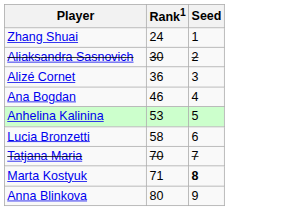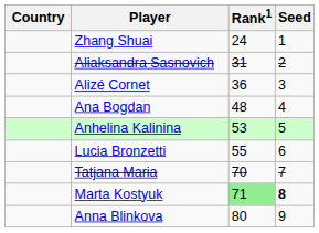 <table class="sortable wikitable">
 <tr>
+<th width="70">Country</th>
 <th width="175">Player</th>
 <th>Rank<sup>1</sup></th>
 <th>Seed</th>
 </tr>
 <tr>
+<td></td>
 <td><a href='#'>Zhang Shuai</a></td>
 <td>24</td>
 <td>1</td>
 </tr>
 <tr>
+<td></td>
 <td><s><a href='#'>Aliaksandra Sasnovich</a></s></td>
-<td><s>30</s></td>
+<td><s>31</s></td>
 <td><s>2</s></td>
 </tr>
 <tr>
+<td></td>
 <td><a href='#'>Alizé Cornet</a></td>
 <td>36</td>
 <td>3</td>
 </tr>
 <tr>
+<td></td>
 <td><a href='#'>Ana Bogdan</a></td>
-<td>46</td>
+<td>48</td>
 <td>4</td>
 </tr>
 <tr style="background:#cfc;">
+<td></td>
 <td><a href='#'>Anhelina Kalinina</a></td>
 <td>53</td>
 <td>5</td>
 </tr>
 <tr>
+<td></td>
 <td><a href='#'>Lucia Bronzetti</a></td>
-<td>58</td>
+<td>55</td>
 <td>6</td>
 </tr>
 <tr>
+<td><s></s></td>
 <td><s><a href='#'>Tatjana Maria</a></s></td>
 <td><s>70</s></td>
 <td><s>7</s></td>
 </tr>
 <tr>
+<td></td>
 <td><a href='#'>Marta Kostyuk</a></td>
-<td>71</td>
+<td style="background: lightgreen;">71</td>
 <td><strong>8</strong></td>
 </tr>
 <tr>
+<td></td>
 <td><a href='#'>Anna Blinkova</a></td>
 <td>80</td>
 <td>9</td>
 </tr>
 </table>
